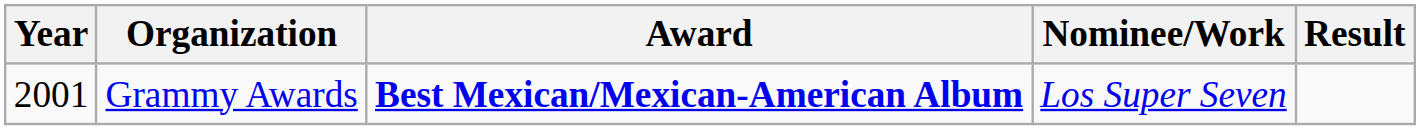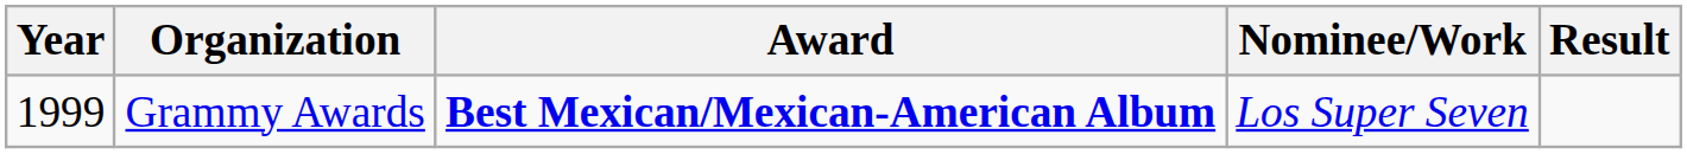 <table class="wikitable">
 <tr>
 <th>Year</th>
 <th>Organization</th>
 <th>Award</th>
 <th>Nominee/Work</th>
 <th>Result</th>
 </tr>
 <tr>
-<td>2001</td>
+<td>1999</td>
 <td><a href='#'>Grammy Awards</a></td>
 <td><strong><a href='#'>Best Mexican/Mexican-American Album</a></strong></td>
 <td><em><a href='#'>Los Super Seven</a></em></td>
 <td></td>
 </tr>
 </table>
